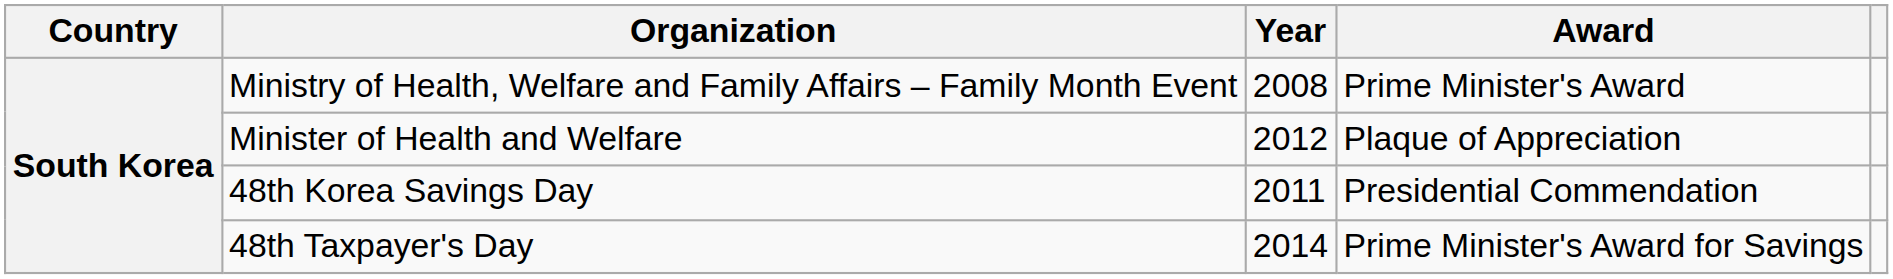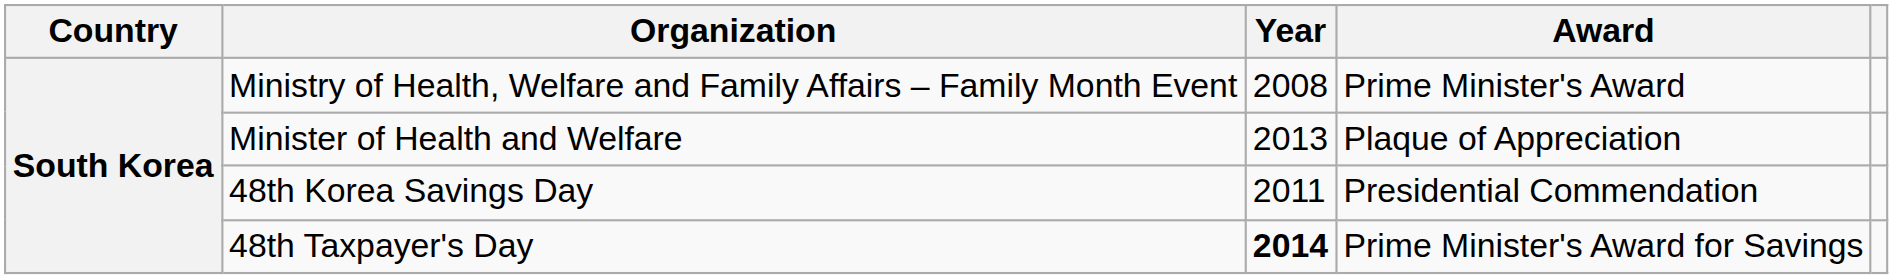 <table class="wikitable plainrowheaders" style="width:auto">
 <tr>
 <th scope="col">Country</th>
 <th scope="col">Organization</th>
 <th scope="col">Year</th>
 <th scope="col">Award</th>
 <th scope="col" class="unsortable"></th>
 </tr>
 <tr>
 <th scope="row" rowspan="5">South Korea</th>
 <td>Ministry of Health, Welfare and Family Affairs – Family Month Event</td>
 <td>2008</td>
 <td>Prime Minister's Award</td>
 <td></td>
 </tr>
 <tr>
 <td>Minister of Health and Welfare</td>
-<td>2012</td>
+<td>2013</td>
 <td>Plaque of Appreciation</td>
 <td></td>
 </tr>
 <tr>
 <td>48th Korea Savings Day</td>
 <td>2011</td>
 <td>Presidential Commendation</td>
 <td></td>
 </tr>
 <tr>
 <td>48th Taxpayer's Day</td>
-<td style="text-align:center">2014</td>
+<td style="text-align:center"><strong>2014</strong></td>
 <td>Prime Minister's Award for Savings</td>
 <td style="text-align:center"></td>
 </tr>
 </table>
